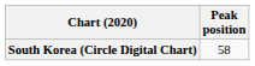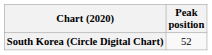 <table class="wikitable sortable plainrowheaders" style="text-align:center">
 <tr>
 <th scope="col">Chart (2020)</th>
 <th scope="col">Peak<br>position</th>
 </tr>
 <tr>
 <th scope="row">South Korea (Circle Digital Chart)</th>
-<td>58</td>
+<td>52</td>
 </tr>
 </table>
